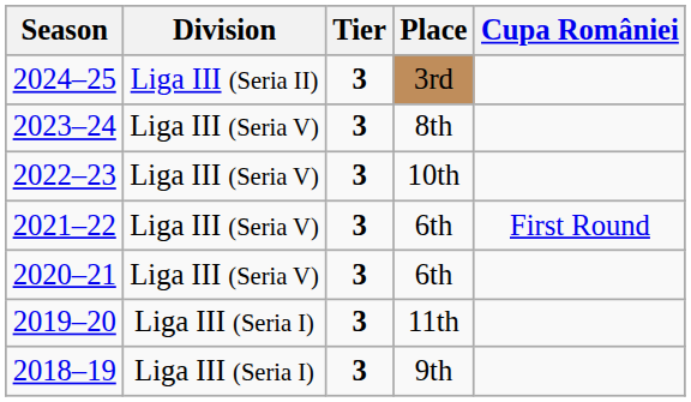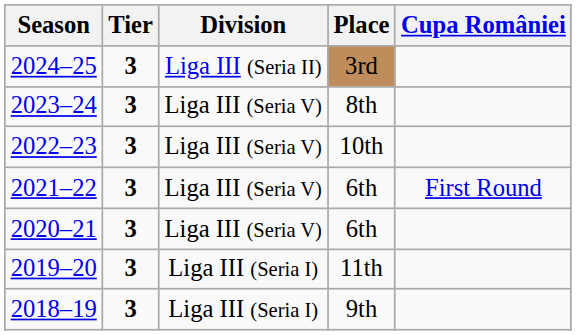 <table class="wikitable" style="text-align:center; font-size:90%">
 <tr>
 <th>Season</th>
+<th>Tier</th>
 <th>Division</th>
-<th>Tier</th>
 <th>Place</th>
 <th><a href='#'>Cupa României</a></th>
 </tr>
 <tr>
 <td><a href='#'>2024–25</a></td>
+<td><strong>3</strong></td>
 <td><a href='#'>Liga III</a> <small>(Seria II)</small></td>
-<td><strong>3</strong></td>
 <td align=center bgcolor=#BF8D5B>3rd</td>
 <td></td>
 </tr>
 <tr>
 <td><a href='#'>2023–24</a></td>
+<td><strong>3</strong></td>
 <td>Liga III <small>(Seria V)</small></td>
-<td><strong>3</strong></td>
 <td>8th</td>
 <td></td>
 </tr>
 <tr>
 <td><a href='#'>2022–23</a></td>
+<td><strong>3</strong></td>
 <td>Liga III <small>(Seria V)</small></td>
-<td><strong>3</strong></td>
 <td>10th</td>
 <td></td>
 </tr>
 <tr>
 <td><a href='#'>2021–22</a></td>
+<td><strong>3</strong></td>
 <td>Liga III <small>(Seria V)</small></td>
-<td><strong>3</strong></td>
 <td>6th</td>
 <td><a href='#'>First Round</a></td>
 </tr>
 <tr>
 <td><a href='#'>2020–21</a></td>
+<td><strong>3</strong></td>
 <td>Liga III <small>(Seria V)</small></td>
-<td><strong>3</strong></td>
 <td>6th</td>
 <td></td>
 </tr>
 <tr>
 <td><a href='#'>2019–20</a></td>
+<td><strong>3</strong></td>
 <td>Liga III <small>(Seria I)</small></td>
-<td><strong>3</strong></td>
 <td>11th</td>
 <td></td>
 </tr>
 <tr>
 <td><a href='#'>2018–19</a></td>
+<td><strong>3</strong></td>
 <td>Liga III <small>(Seria I)</small></td>
-<td><strong>3</strong></td>
 <td>9th</td>
 <td></td>
 </tr>
 </table>
